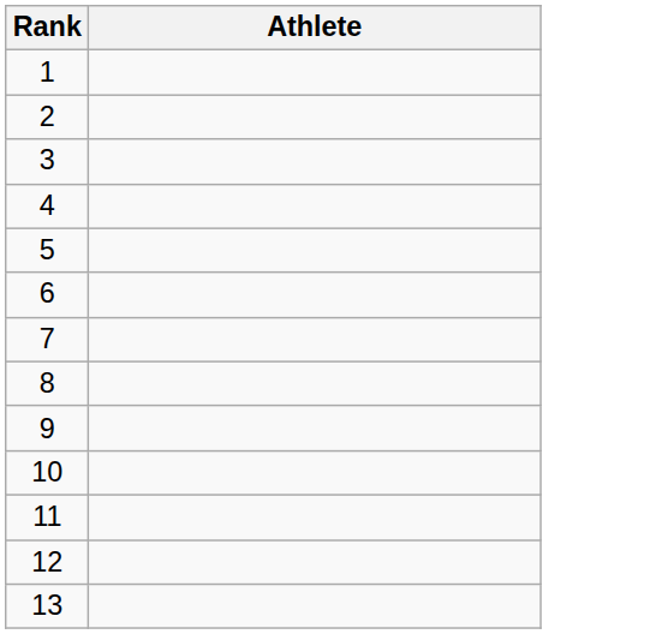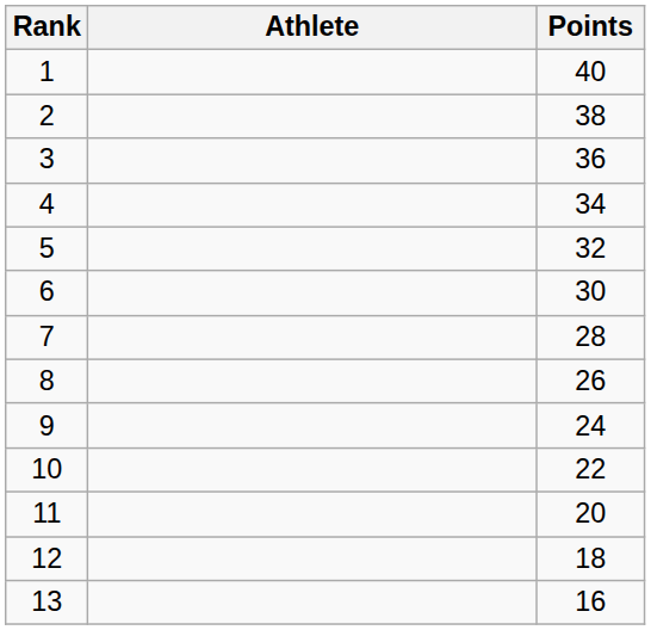 <table class=wikitable style="text-align:center">
 <tr>
 <th width=40>Rank</th>
 <th width=250>Athlete</th>
+<th width=55>Points</th>
 </tr>
 <tr>
 <td>1</td>
 <td align=left></td>
+<td>40</td>
 </tr>
 <tr>
 <td>2</td>
 <td align=left></td>
+<td>38</td>
 </tr>
 <tr>
 <td>3</td>
 <td align=left></td>
+<td>36</td>
 </tr>
 <tr>
 <td>4</td>
 <td align=left></td>
+<td>34</td>
 </tr>
 <tr>
 <td>5</td>
 <td align=left></td>
+<td>32</td>
 </tr>
 <tr>
 <td>6</td>
 <td align=left></td>
+<td>30</td>
 </tr>
 <tr>
 <td>7</td>
 <td align=left></td>
+<td>28</td>
 </tr>
 <tr>
 <td>8</td>
 <td align=left></td>
+<td>26</td>
 </tr>
 <tr>
 <td>9</td>
 <td align=left></td>
+<td>24</td>
 </tr>
 <tr>
 <td>10</td>
 <td align=left></td>
+<td>22</td>
 </tr>
 <tr>
 <td>11</td>
 <td align=left></td>
+<td>20</td>
 </tr>
 <tr>
 <td>12</td>
 <td align=left></td>
+<td>18</td>
 </tr>
 <tr>
 <td>13</td>
 <td align=left></td>
+<td>16</td>
 </tr>
 </table>
